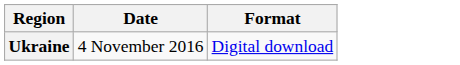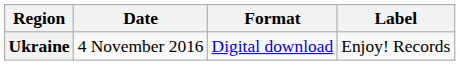 <table class="wikitable sortable plainrowheaders" style="text-align:center">
 <tr>
 <th>Region</th>
 <th>Date</th>
 <th>Format</th>
+<th>Label</th>
 </tr>
 <tr>
 <th scope="row">Ukraine</th>
 <td>4 November 2016</td>
 <td><a href='#'>Digital download</a></td>
+<td>Enjoy! Records</td>
 </tr>
 </table>
